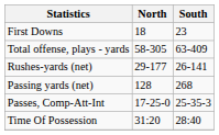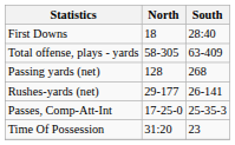 <table class="wikitable">
 <tr>
 <th>Statistics</th>
 <th>North</th>
 <th>South</th>
 </tr>
 <tr>
 <td>First Downs</td>
 <td>18</td>
-<td>23</td>
+<td>28:40</td>
 </tr>
 <tr>
 <td>Total offense, plays - yards</td>
 <td>58-305</td>
 <td>63-409</td>
 </tr>
 <tr>
+<td>Passing yards (net)</td>
+<td>128</td>
+<td>268</td>
+</tr>
+<tr>
 <td>Rushes-yards (net)</td>
 <td>29-177</td>
 <td>26-141</td>
-</tr>
-<tr>
-<td>Passing yards (net)</td>
-<td>128</td>
-<td>268</td>
 </tr>
 <tr>
 <td>Passes, Comp-Att-Int</td>
 <td>17-25-0</td>
 <td>25-35-3</td>
 </tr>
 <tr>
 <td>Time Of Possession</td>
 <td>31:20</td>
-<td>28:40</td>
+<td>23</td>
 </tr>
 <tr>
 </tr>
 </table>
